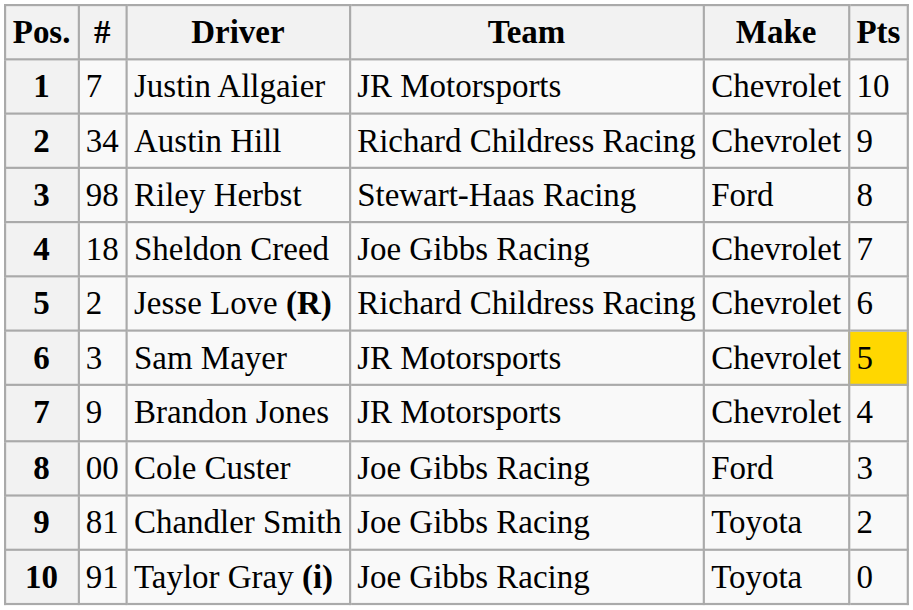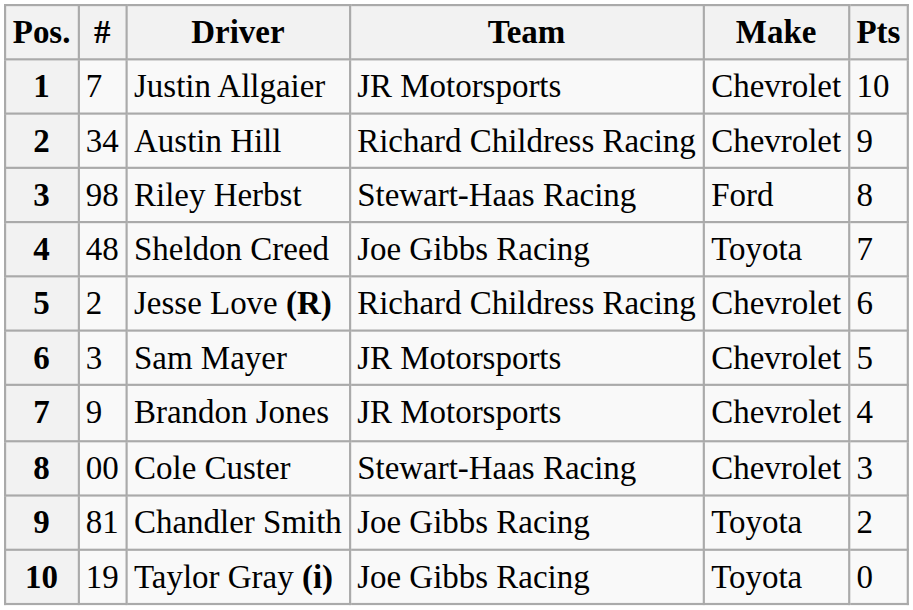 <table class="wikitable" style="font-size:95%">
 <tr>
 <th>Pos.</th>
 <th>#</th>
 <th>Driver</th>
 <th>Team</th>
 <th>Make</th>
 <th>Pts</th>
 </tr>
 <tr>
 <th>1</th>
 <td>7</td>
 <td>Justin Allgaier</td>
 <td>JR Motorsports</td>
 <td>Chevrolet</td>
 <td>10</td>
 </tr>
 <tr>
 <th>2</th>
 <td>34</td>
 <td>Austin Hill</td>
 <td>Richard Childress Racing</td>
 <td>Chevrolet</td>
 <td>9</td>
 </tr>
 <tr>
 <th>3</th>
 <td>98</td>
 <td>Riley Herbst</td>
 <td>Stewart-Haas Racing</td>
 <td>Ford</td>
 <td>8</td>
 </tr>
 <tr>
 <th>4</th>
-<td>18</td>
+<td>48</td>
 <td>Sheldon Creed</td>
 <td>Joe Gibbs Racing</td>
-<td>Chevrolet</td>
+<td>Toyota</td>
 <td>7</td>
 </tr>
 <tr>
 <th>5</th>
 <td>2</td>
 <td>Jesse Love <strong>(R)</strong></td>
 <td>Richard Childress Racing</td>
 <td>Chevrolet</td>
 <td>6</td>
 </tr>
 <tr>
 <th>6</th>
 <td>3</td>
 <td>Sam Mayer</td>
 <td>JR Motorsports</td>
 <td>Chevrolet</td>
-<td style="background: gold;">5</td>
+<td>5</td>
 </tr>
 <tr>
 <th>7</th>
 <td>9</td>
 <td>Brandon Jones</td>
 <td>JR Motorsports</td>
 <td>Chevrolet</td>
 <td>4</td>
 </tr>
 <tr>
 <th>8</th>
 <td>00</td>
 <td>Cole Custer</td>
-<td>Joe Gibbs Racing</td>
-<td>Ford</td>
+<td>Stewart-Haas Racing</td>
+<td>Chevrolet</td>
 <td>3</td>
 </tr>
 <tr>
 <th>9</th>
 <td>81</td>
 <td>Chandler Smith</td>
 <td>Joe Gibbs Racing</td>
 <td>Toyota</td>
 <td>2</td>
 </tr>
 <tr>
 <th>10</th>
-<td>91</td>
+<td>19</td>
 <td>Taylor Gray <strong>(i)</strong></td>
 <td>Joe Gibbs Racing</td>
 <td>Toyota</td>
 <td>0</td>
 </tr>
 </table>
